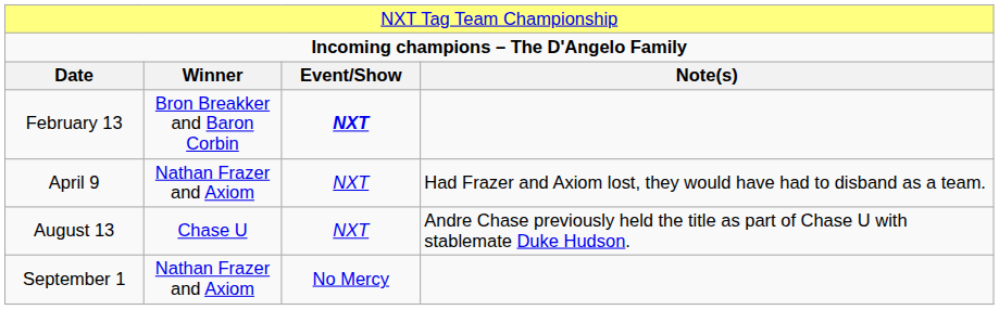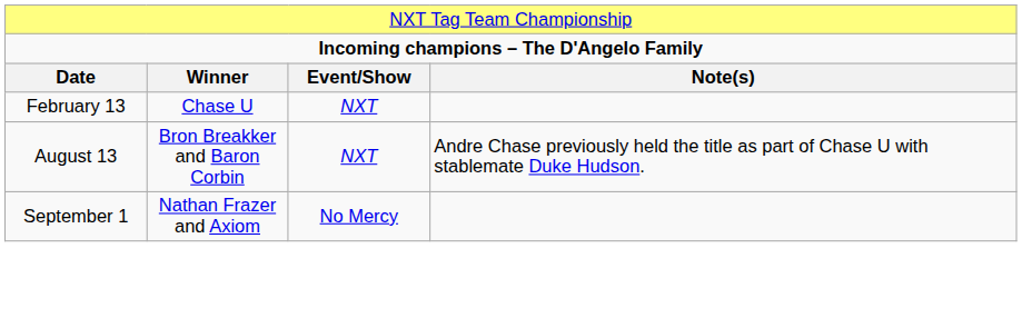 <table class="wikitable" style="text-align:center; width:100%;">
 <tr style="background:#FFFF80;">
 <td colspan="4" style="text-align: center;"><a href='#'>NXT Tag Team Championship</a></td>
 </tr>
 <tr>
 <td colspan="4" style="text-align: center;"><strong>Incoming champions – The D'Angelo Family </strong></td>
 </tr>
 <tr>
 <th width=14%>Date</th>
 <th width=14%>Winner</th>
 <th width=14%>Event/Show</th>
 <th width=58%>Note(s)</th>
 </tr>
 <tr>
 <td>February 13</td>
-<td><a href='#'>Bron Breakker</a> and <a href='#'>Baron Corbin</a></td>
-<td><strong><em><a href='#'>NXT</a></em></strong></td>
+<td><a href='#'>Chase U</a><br></td>
+<td><em><a href='#'>NXT</a></em></td>
 <td></td>
 </tr>
 <tr>
-<td>April 9</td>
-<td><a href='#'>Nathan Frazer</a> and <a href='#'>Axiom</a></td>
-<td><em><a href='#'>NXT</a></em></td>
-<td align=left>Had Frazer and Axiom lost, they would have had to disband as a team.</td>
-</tr>
-<tr>
 <td>August 13</td>
-<td><a href='#'>Chase U</a><br></td>
+<td><a href='#'>Bron Breakker</a> and <a href='#'>Baron Corbin</a></td>
 <td><em><a href='#'>NXT</a></em></td>
 <td align=left>Andre Chase previously held the title as part of Chase U with stablemate <a href='#'>Duke Hudson</a>.</td>
 </tr>
 <tr>
 <td>September 1</td>
 <td><a href='#'>Nathan Frazer</a> and <a href='#'>Axiom</a></td>
 <td><a href='#'>No Mercy</a></td>
 <td></td>
 </tr>
 </table>
